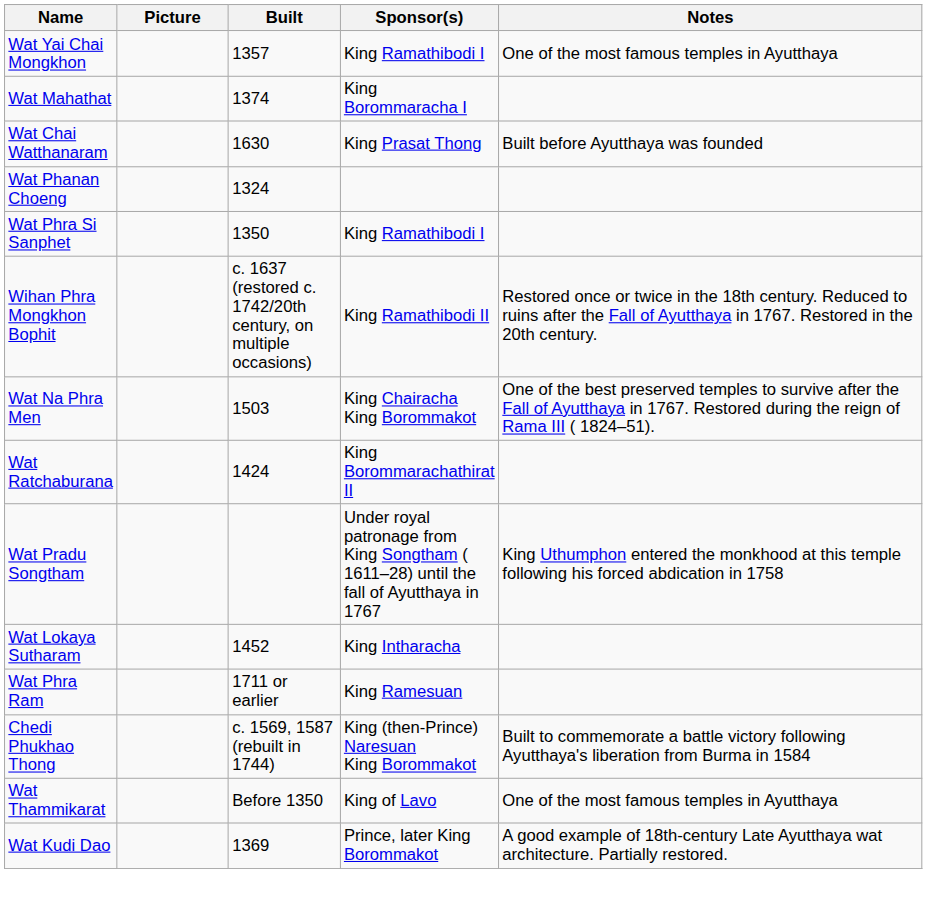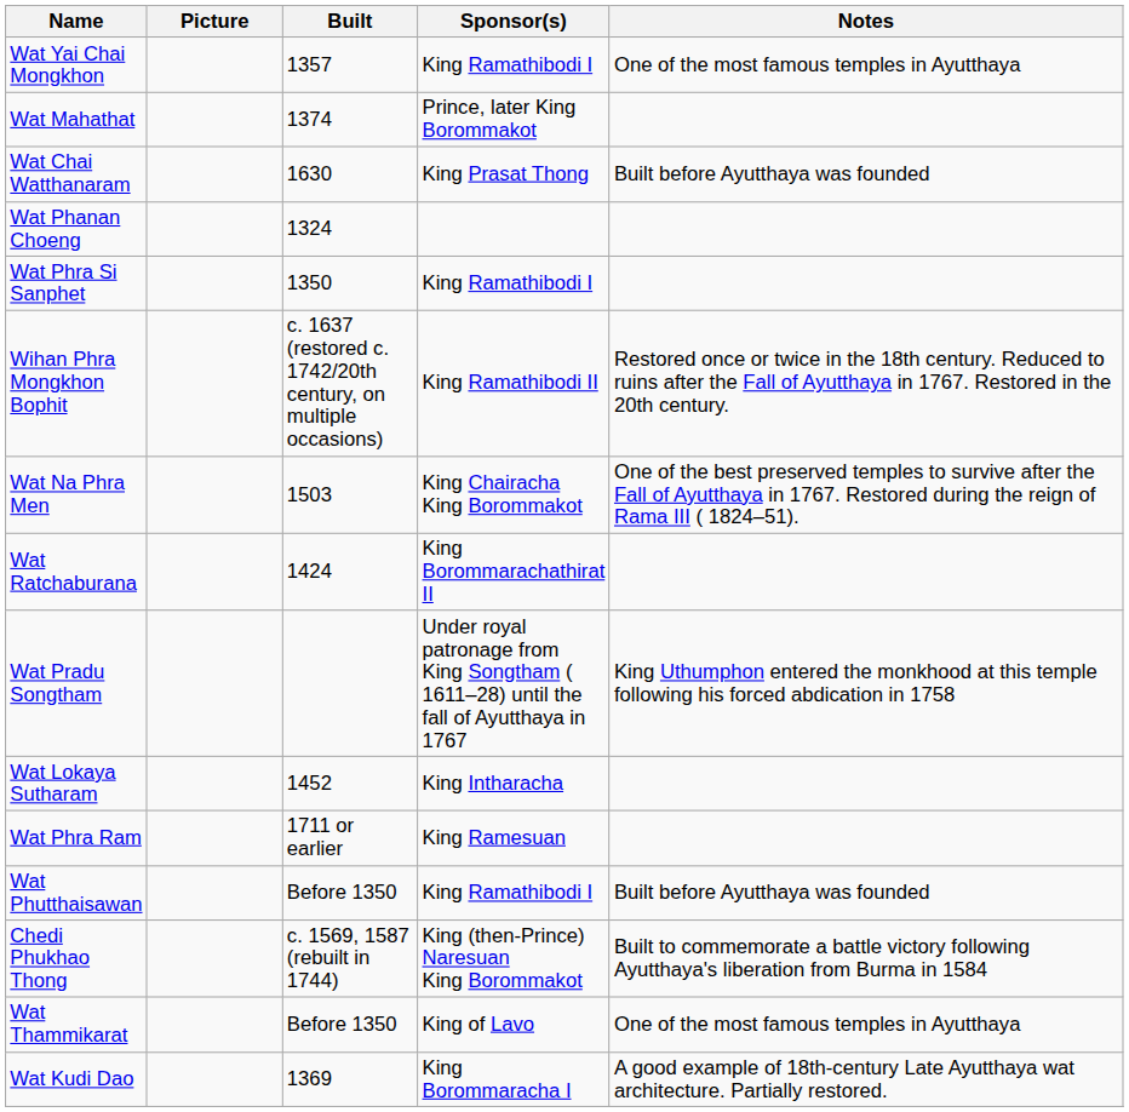 <table class="wikitable sortable" border="1">
 <tr>
 <th width="100">Name</th>
 <th width="100">Picture</th>
 <th width="100">Built</th>
 <th width="100">Sponsor(s)</th>
 <th width="400">Notes</th>
 </tr>
 <tr>
 <td><a href='#'>Wat Yai Chai Mongkhon</a></td>
 <td></td>
 <td>1357</td>
 <td>King <a href='#'>Ramathibodi I</a></td>
 <td>One of the most famous temples in Ayutthaya</td>
 </tr>
 <tr>
 <td><a href='#'>Wat Mahathat</a></td>
 <td></td>
 <td>1374</td>
-<td>King <a href='#'>Borommaracha I</a></td>
+<td>Prince, later King <a href='#'>Borommakot</a></td>
 <td></td>
 </tr>
 <tr>
 <td><a href='#'>Wat Chai Watthanaram</a></td>
 <td></td>
 <td>1630</td>
 <td>King <a href='#'>Prasat Thong</a></td>
 <td>Built before Ayutthaya was founded</td>
 </tr>
 <tr>
 <td><a href='#'>Wat Phanan Choeng</a></td>
 <td></td>
 <td>1324</td>
 <td></td>
 <td></td>
 </tr>
 <tr>
 <td><a href='#'>Wat Phra Si Sanphet</a></td>
 <td></td>
 <td>1350</td>
 <td>King <a href='#'>Ramathibodi I</a></td>
 <td></td>
 </tr>
 <tr>
 <td><a href='#'>Wihan Phra Mongkhon Bophit</a></td>
 <td></td>
 <td>c. 1637 (restored c. 1742/20th century, on multiple occasions)</td>
 <td>King <a href='#'>Ramathibodi II</a></td>
 <td>Restored once or twice in the 18th century. Reduced to ruins after the <a href='#'>Fall of Ayutthaya</a> in 1767. Restored in the 20th century.</td>
 </tr>
 <tr>
 <td><a href='#'>Wat Na Phra Men</a></td>
 <td></td>
 <td>1503</td>
 <td>King <a href='#'>Chairacha</a><br>King <a href='#'>Borommakot</a></td>
 <td>One of the best preserved temples to survive after the <a href='#'>Fall of Ayutthaya</a> in 1767. Restored during the reign of <a href='#'>Rama III</a> ( 1824–51).</td>
 </tr>
 <tr>
 <td><a href='#'>Wat Ratchaburana</a></td>
 <td></td>
 <td>1424</td>
 <td>King <a href='#'>Borommarachathirat II</a></td>
 <td></td>
 </tr>
 <tr>
 <td><a href='#'>Wat Pradu Songtham</a></td>
 <td></td>
 <td></td>
 <td>Under royal patronage from King <a href='#'>Songtham</a> ( 1611–28) until the fall of Ayutthaya in 1767</td>
 <td>King <a href='#'>Uthumphon</a> entered the monkhood at this temple following his forced abdication in 1758</td>
 </tr>
 <tr>
 <td><a href='#'>Wat Lokaya Sutharam</a></td>
 <td></td>
 <td>1452</td>
 <td>King <a href='#'>Intharacha</a></td>
 <td></td>
 </tr>
 <tr>
 <td><a href='#'>Wat Phra Ram</a></td>
 <td></td>
 <td>1711 or earlier</td>
 <td>King <a href='#'>Ramesuan</a></td>
 <td></td>
 </tr>
 <tr>
+<td><a href='#'>Wat Phutthaisawan</a></td>
+<td></td>
+<td>Before 1350</td>
+<td>King <a href='#'>Ramathibodi I</a></td>
+<td>Built before Ayutthaya was founded</td>
+</tr>
+<tr>
 <td><a href='#'>Chedi Phukhao Thong</a></td>
 <td></td>
 <td>c. 1569, 1587 (rebuilt in 1744)</td>
 <td>King (then-Prince) <a href='#'>Naresuan</a><br>King <a href='#'>Borommakot</a></td>
 <td>Built to commemorate a battle victory following Ayutthaya's liberation from Burma in 1584</td>
 </tr>
 <tr>
 <td><a href='#'>Wat Thammikarat</a></td>
 <td></td>
 <td>Before 1350</td>
 <td>King of <a href='#'>Lavo</a></td>
 <td>One of the most famous temples in Ayutthaya</td>
 </tr>
 <tr>
 <td><a href='#'>Wat Kudi Dao</a></td>
 <td></td>
 <td>1369</td>
-<td>Prince, later King <a href='#'>Borommakot</a></td>
+<td>King <a href='#'>Borommaracha I</a></td>
 <td>A good example of 18th-century Late Ayutthaya wat architecture. Partially restored.</td>
 </tr>
 <tr>
 </tr>
 </table>
